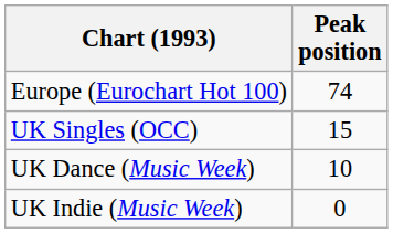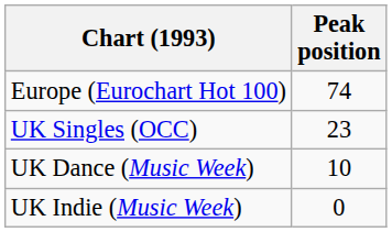 <table class="wikitable sortable">
 <tr>
 <th>Chart (1993)</th>
 <th>Peak<br>position</th>
 </tr>
 <tr>
 <td>Europe (<a href='#'>Eurochart Hot 100</a>)<br></td>
 <td align="center">74</td>
 </tr>
 <tr>
 <td><a href='#'>UK Singles</a> (<a href='#'>OCC</a>)</td>
-<td align="center">15</td>
+<td align="center">23</td>
 </tr>
 <tr>
 <td>UK Dance (<em><a href='#'>Music Week</a></em>)</td>
 <td align="center">10</td>
 </tr>
 <tr>
 <td>UK Indie (<em><a href='#'>Music Week</a></em>)</td>
 <td align=center>0</td>
 </tr>
 </table>
